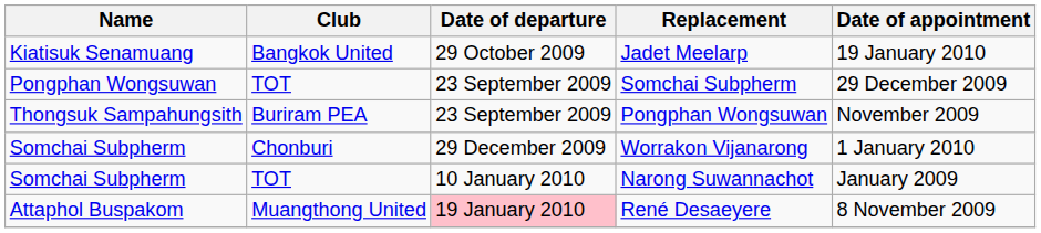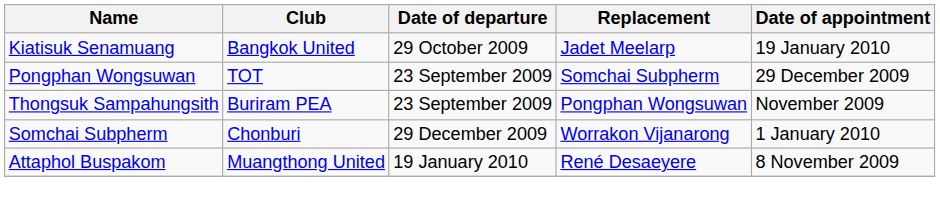 <table class="wikitable">
 <tr>
 <th>Name</th>
 <th>Club</th>
 <th>Date of departure</th>
 <th>Replacement</th>
 <th>Date of appointment</th>
 </tr>
 <tr>
 <td><a href='#'>Kiatisuk Senamuang</a></td>
 <td><a href='#'>Bangkok United</a></td>
 <td>29 October 2009</td>
 <td><a href='#'>Jadet Meelarp</a></td>
 <td>19 January 2010</td>
 </tr>
 <tr>
 <td><a href='#'>Pongphan Wongsuwan</a></td>
 <td><a href='#'>TOT</a></td>
 <td>23 September 2009</td>
 <td><a href='#'>Somchai Subpherm</a></td>
 <td>29 December 2009</td>
 </tr>
 <tr>
 <td><a href='#'>Thongsuk Sampahungsith</a></td>
 <td><a href='#'>Buriram PEA</a></td>
 <td>23 September 2009</td>
 <td><a href='#'>Pongphan Wongsuwan</a></td>
 <td>November 2009</td>
 </tr>
 <tr>
 <td><a href='#'>Somchai Subpherm</a></td>
 <td><a href='#'>Chonburi</a></td>
 <td>29 December 2009</td>
 <td><a href='#'>Worrakon Vijanarong</a></td>
 <td>1 January 2010</td>
 </tr>
 <tr>
-<td><a href='#'>Somchai Subpherm</a></td>
-<td><a href='#'>TOT</a></td>
-<td>10 January 2010</td>
-<td><a href='#'>Narong Suwannachot</a></td>
-<td>January 2009</td>
-</tr>
-<tr>
 <td><a href='#'>Attaphol Buspakom</a></td>
 <td><a href='#'>Muangthong United</a></td>
-<td style="background: pink;">19 January 2010</td>
+<td>19 January 2010</td>
 <td><a href='#'>René Desaeyere</a></td>
 <td>8 November 2009</td>
 </tr>
 <tr>
 </tr>
 </table>
